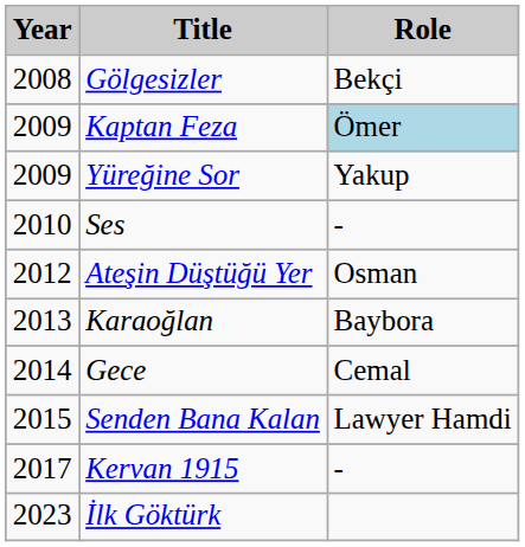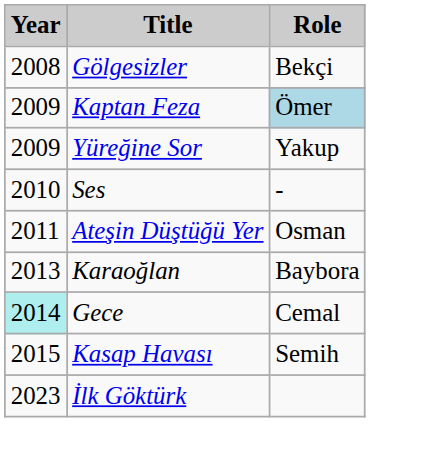 <table class="wikitable" style="font-size:90%">
 <tr>
 <th style="background:#CCCCCC">Year</th>
 <th style="background:#CCCCCC">Title</th>
 <th style="background:#CCCCCC">Role</th>
 </tr>
 <tr>
 <td>2008</td>
 <td><em><a href='#'>Gölgesizler</a></em></td>
 <td>Bekçi</td>
 </tr>
 <tr>
 <td>2009</td>
 <td><em><a href='#'>Kaptan Feza</a></em></td>
 <td style="background: lightblue;">Ömer</td>
 </tr>
 <tr>
 <td>2009</td>
 <td><em><a href='#'>Yüreğine Sor</a></em></td>
 <td>Yakup</td>
 </tr>
 <tr>
 <td>2010</td>
 <td><em>Ses</em></td>
 <td>-</td>
 </tr>
 <tr>
-<td>2012</td>
+<td>2011</td>
 <td><em><a href='#'>Ateşin Düştüğü Yer</a></em></td>
 <td>Osman</td>
 </tr>
 <tr>
 <td>2013</td>
 <td><em>Karaoğlan</em></td>
 <td>Baybora</td>
 </tr>
 <tr>
-<td>2014</td>
+<td style="background: paleturquoise;">2014</td>
 <td><em>Gece</em></td>
 <td>Cemal</td>
 </tr>
 <tr>
 <td>2015</td>
-<td><em><a href='#'>Senden Bana Kalan</a></em></td>
-<td>Lawyer Hamdi</td>
-</tr>
-<tr>
-<td>2017</td>
-<td><em><a href='#'>Kervan 1915</a></em></td>
-<td>-</td>
+<td><em><a href='#'>Kasap Havası</a></em></td>
+<td>Semih</td>
 </tr>
 <tr>
 <td>2023</td>
 <td><em><a href='#'>İlk Göktürk</a></em></td>
 <td></td>
 </tr>
 </table>
